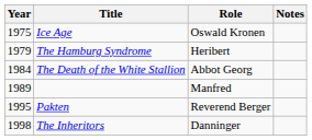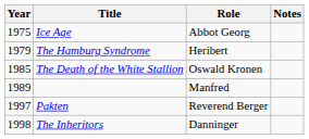 <table class="wikitable sortable">
 <tr>
 <th>Year</th>
 <th>Title</th>
 <th>Role</th>
 <th class="unsortable">Notes</th>
 </tr>
 <tr>
 <td>1975</td>
 <td><em><a href='#'>Ice Age</a></em></td>
-<td>Oswald Kronen</td>
+<td>Abbot Georg</td>
 <td></td>
 </tr>
 <tr>
 <td>1979</td>
 <td><em><a href='#'>The Hamburg Syndrome</a></em></td>
 <td>Heribert</td>
 <td></td>
 </tr>
 <tr>
-<td>1984</td>
+<td>1985</td>
 <td><em><a href='#'>The Death of the White Stallion</a></em></td>
-<td>Abbot Georg</td>
+<td>Oswald Kronen</td>
 <td></td>
 </tr>
 <tr>
 <td>1989</td>
 <td><em></em></td>
 <td>Manfred</td>
 <td></td>
 </tr>
 <tr>
-<td>1995</td>
+<td>1997</td>
 <td><em><a href='#'>Pakten</a></em></td>
 <td>Reverend Berger</td>
 <td></td>
 </tr>
 <tr>
 <td>1998</td>
 <td><em><a href='#'>The Inheritors</a></em></td>
 <td>Danninger</td>
 </tr>
 </table>
